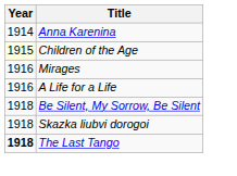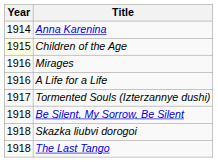 <table class="wikitable">
 <tr>
 <th>Year</th>
 <th>Title</th>
 </tr>
 <tr>
 <td>1914</td>
 <td><em><a href='#'>Anna Karenina</a></em></td>
 </tr>
 <tr>
 <td style="background: lightyellow;">1915</td>
 <td><em>Children of the Age</em></td>
 </tr>
 <tr>
 <td>1916</td>
 <td><em>Mirages</em></td>
 </tr>
 <tr>
 <td>1916</td>
 <td><em>A Life for a Life</em></td>
 </tr>
 <tr>
+<td>1917</td>
+<td><em>Tormented Souls (Izterzannye dushi)</em></td>
+</tr>
+<tr>
 <td>1918</td>
 <td><em><a href='#'>Be Silent, My Sorrow, Be Silent</a></em></td>
 </tr>
 <tr>
 <td>1918</td>
 <td><em>Skazka liubvi dorogoi</em></td>
 </tr>
 <tr>
-<td><strong>1918</strong></td>
+<td>1918</td>
 <td><em><a href='#'>The Last Tango</a></em></td>
 </tr>
 </table>
